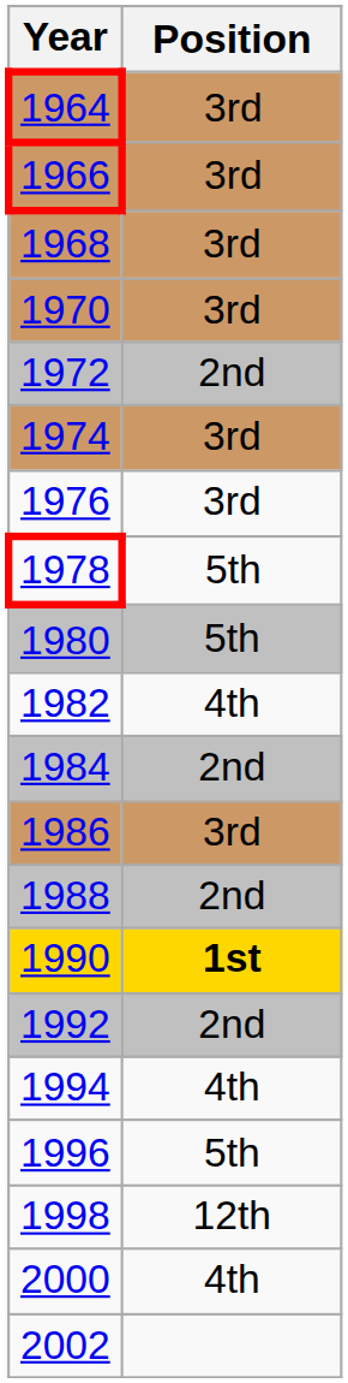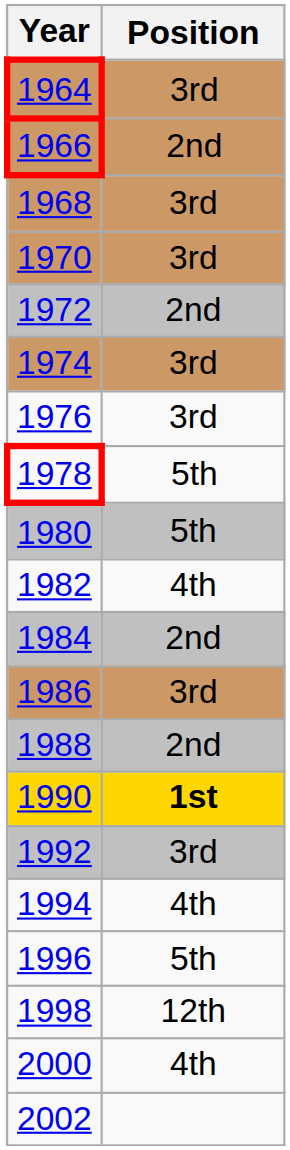 <table class="wikitable" style="text-align: center;">
 <tr>
 <th>Year</th>
 <th width="80">Position</th>
 </tr>
 <tr bgcolor=cc9966>
 <td style="border: 3px solid red"> <a href='#'>1964</a></td>
 <td>3rd</td>
 </tr>
 <tr bgcolor=cc9966>
 <td style="border: 3px solid red"> <a href='#'>1966</a></td>
-<td>3rd</td>
+<td>2nd</td>
 </tr>
 <tr bgcolor=cc9966>
 <td> <a href='#'>1968</a></td>
 <td>3rd</td>
 </tr>
 <tr bgcolor=cc9966>
 <td> <a href='#'>1970</a></td>
 <td>3rd</td>
 </tr>
 <tr bgcolor=silver>
 <td> <a href='#'>1972</a></td>
 <td>2nd</td>
 </tr>
 <tr bgcolor=cc9966>
 <td> <a href='#'>1974</a></td>
 <td>3rd</td>
 </tr>
 <tr>
 <td> <a href='#'>1976</a></td>
 <td>3rd</td>
 </tr>
 <tr>
 <td style="border: 3px solid red"> <a href='#'>1978</a></td>
 <td>5th</td>
 </tr>
 <tr bgcolor=silver>
 <td> <a href='#'>1980</a></td>
 <td>5th</td>
 </tr>
 <tr>
 <td> <a href='#'>1982</a></td>
 <td>4th</td>
 </tr>
 <tr bgcolor=silver>
 <td> <a href='#'>1984</a></td>
 <td>2nd</td>
 </tr>
 <tr bgcolor=cc9966>
 <td> <a href='#'>1986</a></td>
 <td>3rd</td>
 </tr>
 <tr bgcolor=silver>
 <td> <a href='#'>1988</a></td>
 <td>2nd</td>
 </tr>
 <tr bgcolor=gold>
 <td> <a href='#'>1990</a></td>
 <td><strong>1st</strong></td>
 </tr>
 <tr bgcolor=silver>
 <td> <a href='#'>1992</a></td>
-<td>2nd</td>
+<td>3rd</td>
 </tr>
 <tr>
 <td> <a href='#'>1994</a></td>
 <td>4th</td>
 </tr>
 <tr>
 <td> <a href='#'>1996</a></td>
 <td>5th</td>
 </tr>
 <tr>
 <td> <a href='#'>1998</a></td>
 <td>12th</td>
 </tr>
 <tr>
 <td> <a href='#'>2000</a></td>
 <td>4th</td>
 </tr>
 <tr>
 <td> <a href='#'>2002</a></td>
 <td></td>
 </tr>
 </table>
